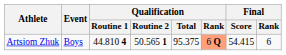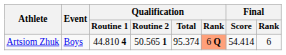 <table class="wikitable" style="font-size:90%">
 <tr>
 <th rowspan="2">Athlete</th>
 <th rowspan="2">Event</th>
 <th colspan="4">Qualification</th>
 <th colspan="2">Final</th>
 </tr>
 <tr style="font-size:95%">
 <th>Routine 1</th>
 <th>Routine 2</th>
 <th>Total</th>
 <th>Rank</th>
 <th>Score</th>
 <th>Rank</th>
 </tr>
 <tr align=center>
 <td align=left><a href='#'>Artsiom Zhuk</a></td>
 <td align=left><a href='#'>Boys</a></td>
 <td>44.810	<strong>4		</strong></td>
 <td>50.565	<strong>1</strong></td>
-<td>95.375</td>
+<td>95.374</td>
 <td style="background: lightsalmon;">6 <strong>Q</strong></td>
-<td>54.415</td>
+<td>54.414</td>
 <td>6</td>
 </tr>
 </table>
